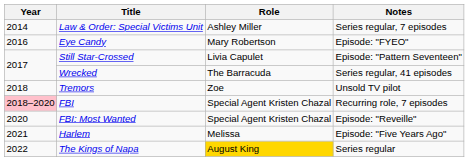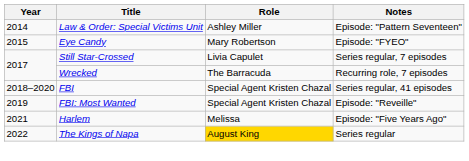 <table class="wikitable">
 <tr>
 <th>Year</th>
 <th>Title</th>
 <th>Role</th>
 <th>Notes</th>
 </tr>
 <tr>
 <td>2014</td>
 <td><em><a href='#'>Law & Order: Special Victims Unit</a></em></td>
 <td>Ashley Miller</td>
-<td>Series regular, 7 episodes</td>
+<td>Episode: "Pattern Seventeen"</td>
 </tr>
 <tr>
-<td>2016</td>
+<td>2015</td>
 <td><em><a href='#'>Eye Candy</a></em></td>
 <td>Mary Robertson</td>
 <td>Episode: "FYEO"</td>
 </tr>
 <tr>
 <td rowspan="2">2017</td>
 <td><em><a href='#'>Still Star-Crossed</a></em></td>
 <td>Livia Capulet</td>
-<td>Episode: "Pattern Seventeen"</td>
+<td>Series regular, 7 episodes</td>
 </tr>
 <tr>
 <td><em><a href='#'>Wrecked</a></em></td>
 <td>The Barracuda</td>
+<td>Recurring role, 7 episodes</td>
+</tr>
+<tr>
+<td>2018–2020</td>
+<td><em><a href='#'>FBI</a></em></td>
+<td>Special Agent Kristen Chazal</td>
 <td>Series regular, 41 episodes</td>
 </tr>
 <tr>
-<td>2018</td>
-<td><em><a href='#'>Tremors</a></em></td>
-<td>Zoe</td>
-<td>Unsold TV pilot</td>
-</tr>
-<tr>
-<td style="background: pink;">2018–2020</td>
-<td><em><a href='#'>FBI</a></em></td>
-<td>Special Agent Kristen Chazal</td>
-<td>Recurring role, 7 episodes</td>
-</tr>
-<tr>
-<td>2020</td>
+<td>2019</td>
 <td><em><a href='#'>FBI: Most Wanted</a></em></td>
 <td>Special Agent Kristen Chazal</td>
 <td>Episode: "Reveille"</td>
 </tr>
 <tr>
 <td>2021</td>
 <td><em><a href='#'>Harlem</a></em></td>
 <td>Melissa</td>
 <td>Episode: "Five Years Ago"</td>
 </tr>
 <tr>
 <td>2022</td>
 <td><em><a href='#'>The Kings of Napa</a></em></td>
 <td style="background: gold;">August King</td>
 <td>Series regular</td>
 </tr>
 </table>
